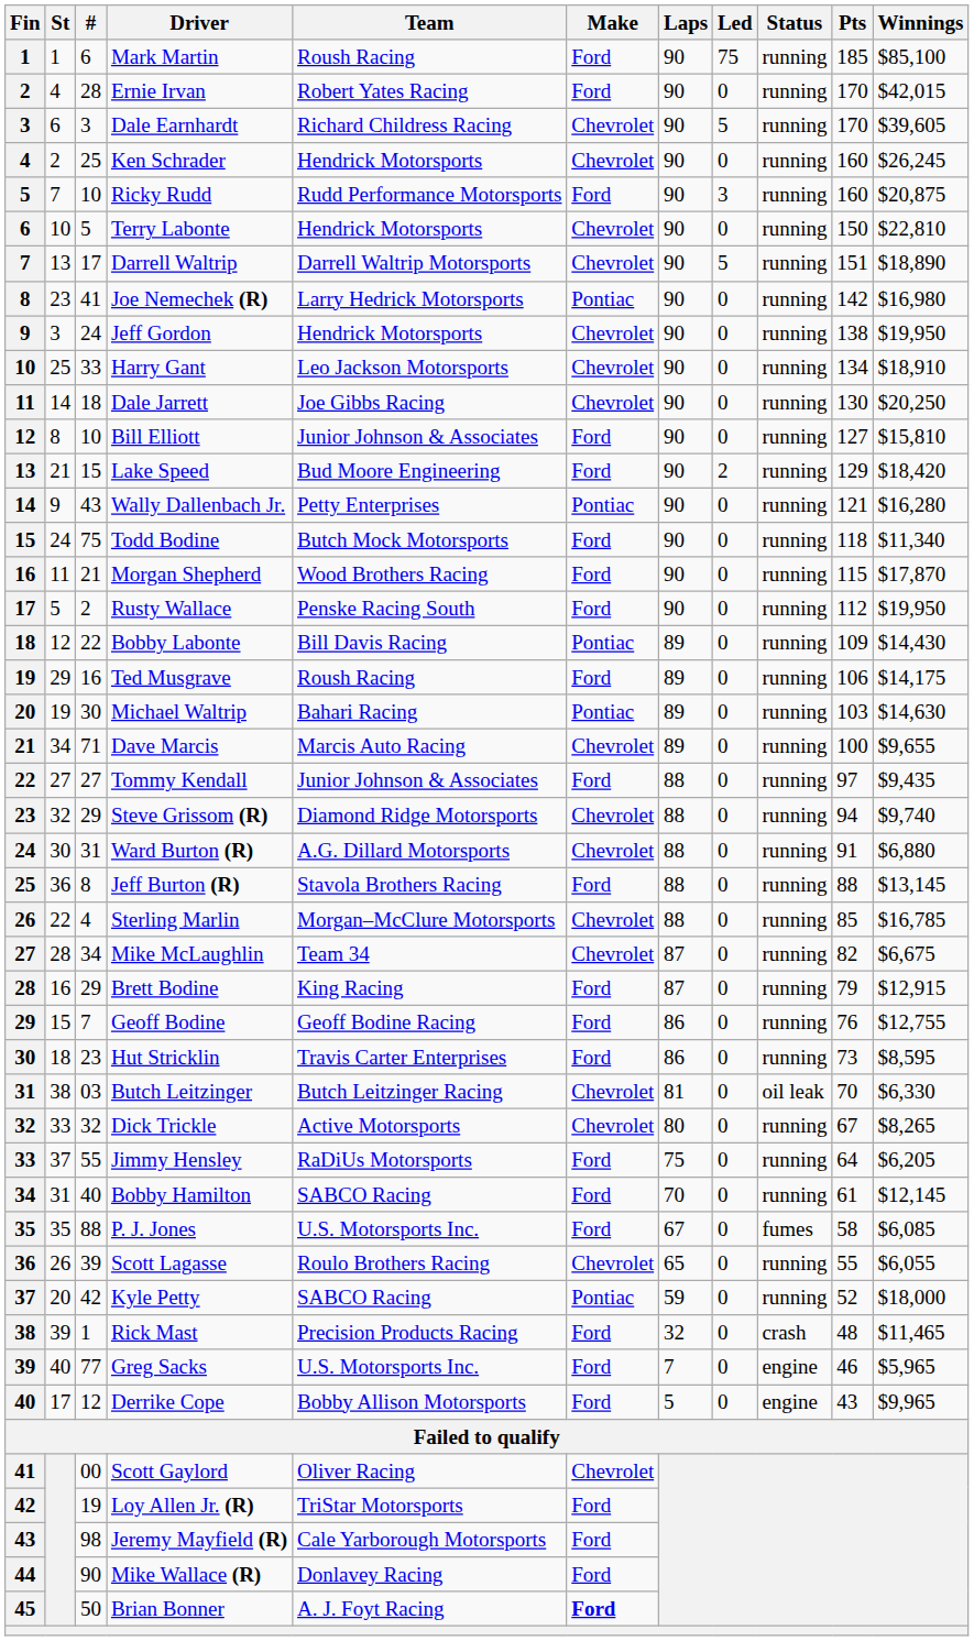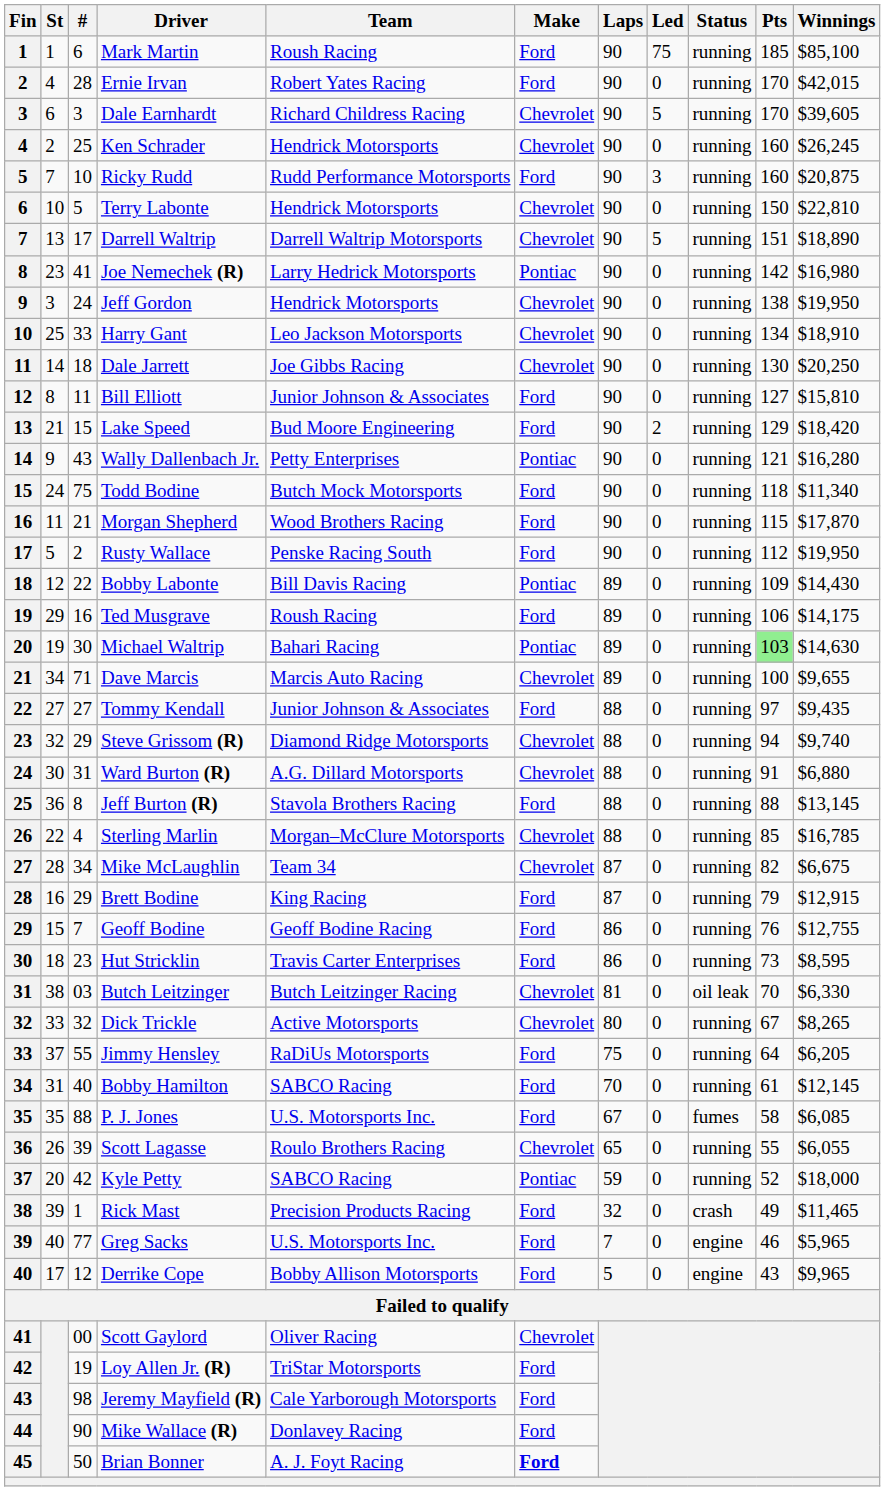 <table class="wikitable" style="font-size:95%">
 <tr>
 <th>Fin</th>
 <th>St</th>
 <th>#</th>
 <th>Driver</th>
 <th>Team</th>
 <th>Make</th>
 <th>Laps</th>
 <th>Led</th>
 <th>Status</th>
 <th>Pts</th>
 <th>Winnings</th>
 </tr>
 <tr>
 <th>1</th>
 <td>1</td>
 <td>6</td>
 <td><a href='#'>Mark Martin</a></td>
 <td><a href='#'>Roush Racing</a></td>
 <td><a href='#'>Ford</a></td>
 <td>90</td>
 <td>75</td>
 <td>running</td>
 <td>185</td>
 <td>$85,100</td>
 </tr>
 <tr>
 <th>2</th>
 <td>4</td>
 <td>28</td>
 <td><a href='#'>Ernie Irvan</a></td>
 <td><a href='#'>Robert Yates Racing</a></td>
 <td><a href='#'>Ford</a></td>
 <td>90</td>
 <td>0</td>
 <td>running</td>
 <td>170</td>
 <td>$42,015</td>
 </tr>
 <tr>
 <th>3</th>
 <td>6</td>
 <td>3</td>
 <td><a href='#'>Dale Earnhardt</a></td>
 <td><a href='#'>Richard Childress Racing</a></td>
 <td><a href='#'>Chevrolet</a></td>
 <td>90</td>
 <td>5</td>
 <td>running</td>
 <td>170</td>
 <td>$39,605</td>
 </tr>
 <tr>
 <th>4</th>
 <td>2</td>
 <td>25</td>
 <td><a href='#'>Ken Schrader</a></td>
 <td><a href='#'>Hendrick Motorsports</a></td>
 <td><a href='#'>Chevrolet</a></td>
 <td>90</td>
 <td>0</td>
 <td>running</td>
 <td>160</td>
 <td>$26,245</td>
 </tr>
 <tr>
 <th>5</th>
 <td>7</td>
 <td>10</td>
 <td><a href='#'>Ricky Rudd</a></td>
 <td><a href='#'>Rudd Performance Motorsports</a></td>
 <td><a href='#'>Ford</a></td>
 <td>90</td>
 <td>3</td>
 <td>running</td>
 <td>160</td>
 <td>$20,875</td>
 </tr>
 <tr>
 <th>6</th>
 <td>10</td>
 <td>5</td>
 <td><a href='#'>Terry Labonte</a></td>
 <td><a href='#'>Hendrick Motorsports</a></td>
 <td><a href='#'>Chevrolet</a></td>
 <td>90</td>
 <td>0</td>
 <td>running</td>
 <td>150</td>
 <td>$22,810</td>
 </tr>
 <tr>
 <th>7</th>
 <td>13</td>
 <td>17</td>
 <td><a href='#'>Darrell Waltrip</a></td>
 <td><a href='#'>Darrell Waltrip Motorsports</a></td>
 <td><a href='#'>Chevrolet</a></td>
 <td>90</td>
 <td>5</td>
 <td>running</td>
 <td>151</td>
 <td>$18,890</td>
 </tr>
 <tr>
 <th>8</th>
 <td>23</td>
 <td>41</td>
 <td><a href='#'>Joe Nemechek</a> <strong>(R)</strong></td>
 <td><a href='#'>Larry Hedrick Motorsports</a></td>
 <td><a href='#'>Pontiac</a></td>
 <td>90</td>
 <td>0</td>
 <td>running</td>
 <td>142</td>
 <td>$16,980</td>
 </tr>
 <tr>
 <th>9</th>
 <td>3</td>
 <td>24</td>
 <td><a href='#'>Jeff Gordon</a></td>
 <td><a href='#'>Hendrick Motorsports</a></td>
 <td><a href='#'>Chevrolet</a></td>
 <td>90</td>
 <td>0</td>
 <td>running</td>
 <td>138</td>
 <td>$19,950</td>
 </tr>
 <tr>
 <th>10</th>
 <td>25</td>
 <td>33</td>
 <td><a href='#'>Harry Gant</a></td>
 <td><a href='#'>Leo Jackson Motorsports</a></td>
 <td><a href='#'>Chevrolet</a></td>
 <td>90</td>
 <td>0</td>
 <td>running</td>
 <td>134</td>
 <td>$18,910</td>
 </tr>
 <tr>
 <th>11</th>
 <td>14</td>
 <td>18</td>
 <td><a href='#'>Dale Jarrett</a></td>
 <td><a href='#'>Joe Gibbs Racing</a></td>
 <td><a href='#'>Chevrolet</a></td>
 <td>90</td>
 <td>0</td>
 <td>running</td>
 <td>130</td>
 <td>$20,250</td>
 </tr>
 <tr>
 <th>12</th>
 <td>8</td>
-<td>10</td>
+<td>11</td>
 <td><a href='#'>Bill Elliott</a></td>
 <td><a href='#'>Junior Johnson & Associates</a></td>
 <td><a href='#'>Ford</a></td>
 <td>90</td>
 <td>0</td>
 <td>running</td>
 <td>127</td>
 <td>$15,810</td>
 </tr>
 <tr>
 <th>13</th>
 <td>21</td>
 <td>15</td>
 <td><a href='#'>Lake Speed</a></td>
 <td><a href='#'>Bud Moore Engineering</a></td>
 <td><a href='#'>Ford</a></td>
 <td>90</td>
 <td>2</td>
 <td>running</td>
 <td>129</td>
 <td>$18,420</td>
 </tr>
 <tr>
 <th>14</th>
 <td>9</td>
 <td>43</td>
 <td><a href='#'>Wally Dallenbach Jr.</a></td>
 <td><a href='#'>Petty Enterprises</a></td>
 <td><a href='#'>Pontiac</a></td>
 <td>90</td>
 <td>0</td>
 <td>running</td>
 <td>121</td>
 <td>$16,280</td>
 </tr>
 <tr>
 <th>15</th>
 <td>24</td>
 <td>75</td>
 <td><a href='#'>Todd Bodine</a></td>
 <td><a href='#'>Butch Mock Motorsports</a></td>
 <td><a href='#'>Ford</a></td>
 <td>90</td>
 <td>0</td>
 <td>running</td>
 <td>118</td>
 <td>$11,340</td>
 </tr>
 <tr>
 <th>16</th>
 <td>11</td>
 <td>21</td>
 <td><a href='#'>Morgan Shepherd</a></td>
 <td><a href='#'>Wood Brothers Racing</a></td>
 <td><a href='#'>Ford</a></td>
 <td>90</td>
 <td>0</td>
 <td>running</td>
 <td>115</td>
 <td>$17,870</td>
 </tr>
 <tr>
 <th>17</th>
 <td>5</td>
 <td>2</td>
 <td><a href='#'>Rusty Wallace</a></td>
 <td><a href='#'>Penske Racing South</a></td>
 <td><a href='#'>Ford</a></td>
 <td>90</td>
 <td>0</td>
 <td>running</td>
 <td>112</td>
 <td>$19,950</td>
 </tr>
 <tr>
 <th>18</th>
 <td>12</td>
 <td>22</td>
 <td><a href='#'>Bobby Labonte</a></td>
 <td><a href='#'>Bill Davis Racing</a></td>
 <td><a href='#'>Pontiac</a></td>
 <td>89</td>
 <td>0</td>
 <td>running</td>
 <td>109</td>
 <td>$14,430</td>
 </tr>
 <tr>
 <th>19</th>
 <td>29</td>
 <td>16</td>
 <td><a href='#'>Ted Musgrave</a></td>
 <td><a href='#'>Roush Racing</a></td>
 <td><a href='#'>Ford</a></td>
 <td>89</td>
 <td>0</td>
 <td>running</td>
 <td>106</td>
 <td>$14,175</td>
 </tr>
 <tr>
 <th>20</th>
 <td>19</td>
 <td>30</td>
 <td><a href='#'>Michael Waltrip</a></td>
 <td><a href='#'>Bahari Racing</a></td>
 <td><a href='#'>Pontiac</a></td>
 <td>89</td>
 <td>0</td>
 <td>running</td>
-<td>103</td>
+<td style="background: lightgreen;">103</td>
 <td>$14,630</td>
 </tr>
 <tr>
 <th>21</th>
 <td>34</td>
 <td>71</td>
 <td><a href='#'>Dave Marcis</a></td>
 <td><a href='#'>Marcis Auto Racing</a></td>
 <td><a href='#'>Chevrolet</a></td>
 <td>89</td>
 <td>0</td>
 <td>running</td>
 <td>100</td>
 <td>$9,655</td>
 </tr>
 <tr>
 <th>22</th>
 <td>27</td>
 <td>27</td>
 <td><a href='#'>Tommy Kendall</a></td>
 <td><a href='#'>Junior Johnson & Associates</a></td>
 <td><a href='#'>Ford</a></td>
 <td>88</td>
 <td>0</td>
 <td>running</td>
 <td>97</td>
 <td>$9,435</td>
 </tr>
 <tr>
 <th>23</th>
 <td>32</td>
 <td>29</td>
 <td><a href='#'>Steve Grissom</a> <strong>(R)</strong></td>
 <td><a href='#'>Diamond Ridge Motorsports</a></td>
 <td><a href='#'>Chevrolet</a></td>
 <td>88</td>
 <td>0</td>
 <td>running</td>
 <td>94</td>
 <td>$9,740</td>
 </tr>
 <tr>
 <th>24</th>
 <td>30</td>
 <td>31</td>
 <td><a href='#'>Ward Burton</a> <strong>(R)</strong></td>
 <td><a href='#'>A.G. Dillard Motorsports</a></td>
 <td><a href='#'>Chevrolet</a></td>
 <td>88</td>
 <td>0</td>
 <td>running</td>
 <td>91</td>
 <td>$6,880</td>
 </tr>
 <tr>
 <th>25</th>
 <td>36</td>
 <td>8</td>
 <td><a href='#'>Jeff Burton</a> <strong>(R)</strong></td>
 <td><a href='#'>Stavola Brothers Racing</a></td>
 <td><a href='#'>Ford</a></td>
 <td>88</td>
 <td>0</td>
 <td>running</td>
 <td>88</td>
 <td>$13,145</td>
 </tr>
 <tr>
 <th>26</th>
 <td>22</td>
 <td>4</td>
 <td><a href='#'>Sterling Marlin</a></td>
 <td><a href='#'>Morgan–McClure Motorsports</a></td>
 <td><a href='#'>Chevrolet</a></td>
 <td>88</td>
 <td>0</td>
 <td>running</td>
 <td>85</td>
 <td>$16,785</td>
 </tr>
 <tr>
 <th>27</th>
 <td>28</td>
 <td>34</td>
 <td><a href='#'>Mike McLaughlin</a></td>
 <td><a href='#'>Team 34</a></td>
 <td><a href='#'>Chevrolet</a></td>
 <td>87</td>
 <td>0</td>
 <td>running</td>
 <td>82</td>
 <td>$6,675</td>
 </tr>
 <tr>
 <th>28</th>
 <td>16</td>
 <td>29</td>
 <td><a href='#'>Brett Bodine</a></td>
 <td><a href='#'>King Racing</a></td>
 <td><a href='#'>Ford</a></td>
 <td>87</td>
 <td>0</td>
 <td>running</td>
 <td>79</td>
 <td>$12,915</td>
 </tr>
 <tr>
 <th>29</th>
 <td>15</td>
 <td>7</td>
 <td><a href='#'>Geoff Bodine</a></td>
 <td><a href='#'>Geoff Bodine Racing</a></td>
 <td><a href='#'>Ford</a></td>
 <td>86</td>
 <td>0</td>
 <td>running</td>
 <td>76</td>
 <td>$12,755</td>
 </tr>
 <tr>
 <th>30</th>
 <td>18</td>
 <td>23</td>
 <td><a href='#'>Hut Stricklin</a></td>
 <td><a href='#'>Travis Carter Enterprises</a></td>
 <td><a href='#'>Ford</a></td>
 <td>86</td>
 <td>0</td>
 <td>running</td>
 <td>73</td>
 <td>$8,595</td>
 </tr>
 <tr>
 <th>31</th>
 <td>38</td>
 <td>03</td>
 <td><a href='#'>Butch Leitzinger</a></td>
 <td><a href='#'>Butch Leitzinger Racing</a></td>
 <td><a href='#'>Chevrolet</a></td>
 <td>81</td>
 <td>0</td>
 <td>oil leak</td>
 <td>70</td>
 <td>$6,330</td>
 </tr>
 <tr>
 <th>32</th>
 <td>33</td>
 <td>32</td>
 <td><a href='#'>Dick Trickle</a></td>
 <td><a href='#'>Active Motorsports</a></td>
 <td><a href='#'>Chevrolet</a></td>
 <td>80</td>
 <td>0</td>
 <td>running</td>
 <td>67</td>
 <td>$8,265</td>
 </tr>
 <tr>
 <th>33</th>
 <td>37</td>
 <td>55</td>
 <td><a href='#'>Jimmy Hensley</a></td>
 <td><a href='#'>RaDiUs Motorsports</a></td>
 <td><a href='#'>Ford</a></td>
 <td>75</td>
 <td>0</td>
 <td>running</td>
 <td>64</td>
 <td>$6,205</td>
 </tr>
 <tr>
 <th>34</th>
 <td>31</td>
 <td>40</td>
 <td><a href='#'>Bobby Hamilton</a></td>
 <td><a href='#'>SABCO Racing</a></td>
 <td><a href='#'>Ford</a></td>
 <td>70</td>
 <td>0</td>
 <td>running</td>
 <td>61</td>
 <td>$12,145</td>
 </tr>
 <tr>
 <th>35</th>
 <td>35</td>
 <td>88</td>
 <td><a href='#'>P. J. Jones</a></td>
 <td><a href='#'>U.S. Motorsports Inc.</a></td>
 <td><a href='#'>Ford</a></td>
 <td>67</td>
 <td>0</td>
 <td>fumes</td>
 <td>58</td>
 <td>$6,085</td>
 </tr>
 <tr>
 <th>36</th>
 <td>26</td>
 <td>39</td>
 <td><a href='#'>Scott Lagasse</a></td>
 <td><a href='#'>Roulo Brothers Racing</a></td>
 <td><a href='#'>Chevrolet</a></td>
 <td>65</td>
 <td>0</td>
 <td>running</td>
 <td>55</td>
 <td>$6,055</td>
 </tr>
 <tr>
 <th>37</th>
 <td>20</td>
 <td>42</td>
 <td><a href='#'>Kyle Petty</a></td>
 <td><a href='#'>SABCO Racing</a></td>
 <td><a href='#'>Pontiac</a></td>
 <td>59</td>
 <td>0</td>
 <td>running</td>
 <td>52</td>
 <td>$18,000</td>
 </tr>
 <tr>
 <th>38</th>
 <td>39</td>
 <td>1</td>
 <td><a href='#'>Rick Mast</a></td>
 <td><a href='#'>Precision Products Racing</a></td>
 <td><a href='#'>Ford</a></td>
 <td>32</td>
 <td>0</td>
 <td>crash</td>
-<td>48</td>
+<td>49</td>
 <td>$11,465</td>
 </tr>
 <tr>
 <th>39</th>
 <td>40</td>
 <td>77</td>
 <td><a href='#'>Greg Sacks</a></td>
 <td><a href='#'>U.S. Motorsports Inc.</a></td>
 <td><a href='#'>Ford</a></td>
 <td>7</td>
 <td>0</td>
 <td>engine</td>
 <td>46</td>
 <td>$5,965</td>
 </tr>
 <tr>
 <th>40</th>
 <td>17</td>
 <td>12</td>
 <td><a href='#'>Derrike Cope</a></td>
 <td><a href='#'>Bobby Allison Motorsports</a></td>
 <td><a href='#'>Ford</a></td>
 <td>5</td>
 <td>0</td>
 <td>engine</td>
 <td>43</td>
 <td>$9,965</td>
 </tr>
 <tr>
 <th colspan="11">Failed to qualify</th>
 </tr>
 <tr>
 <th>41</th>
 <th rowspan="5"></th>
 <td>00</td>
 <td><a href='#'>Scott Gaylord</a></td>
 <td><a href='#'>Oliver Racing</a></td>
 <td><a href='#'>Chevrolet</a></td>
 <th colspan="5" rowspan="5"></th>
 </tr>
 <tr>
 <th>42</th>
 <td>19</td>
 <td><a href='#'>Loy Allen Jr.</a> <strong>(R)</strong></td>
 <td><a href='#'>TriStar Motorsports</a></td>
 <td><a href='#'>Ford</a></td>
 </tr>
 <tr>
 <th>43</th>
 <td>98</td>
 <td><a href='#'>Jeremy Mayfield</a> <strong>(R)</strong></td>
 <td><a href='#'>Cale Yarborough Motorsports</a></td>
 <td><a href='#'>Ford</a></td>
 </tr>
 <tr>
 <th>44</th>
 <td>90</td>
 <td><a href='#'>Mike Wallace</a> <strong>(R)</strong></td>
 <td><a href='#'>Donlavey Racing</a></td>
 <td><a href='#'>Ford</a></td>
 </tr>
 <tr>
 <th>45</th>
 <td>50</td>
 <td><a href='#'>Brian Bonner</a></td>
 <td><a href='#'>A. J. Foyt Racing</a></td>
 <td><strong><a href='#'>Ford</a></strong></td>
 </tr>
 <tr>
 <th colspan="11"></th>
 </tr>
 </table>
